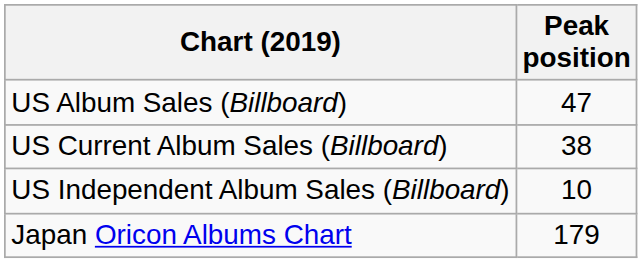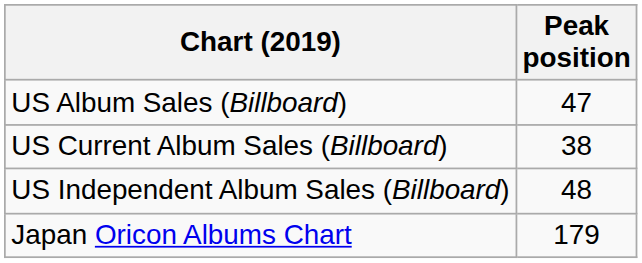 <table class="wikitable sortable">
 <tr>
 <th>Chart (2019)</th>
 <th>Peak<br>position</th>
 </tr>
 <tr>
 <td>US Album Sales (<em>Billboard</em>)</td>
 <td align="center">47</td>
 </tr>
 <tr>
 <td>US Current Album Sales (<em>Billboard</em>)</td>
 <td align="center">38</td>
 </tr>
 <tr>
 <td>US Independent Album Sales (<em>Billboard</em>)</td>
-<td align="center">10</td>
+<td align="center">48</td>
 </tr>
 <tr>
 <td>Japan <a href='#'>Oricon Albums Chart</a></td>
 <td align="center">179</td>
 </tr>
 </table>
